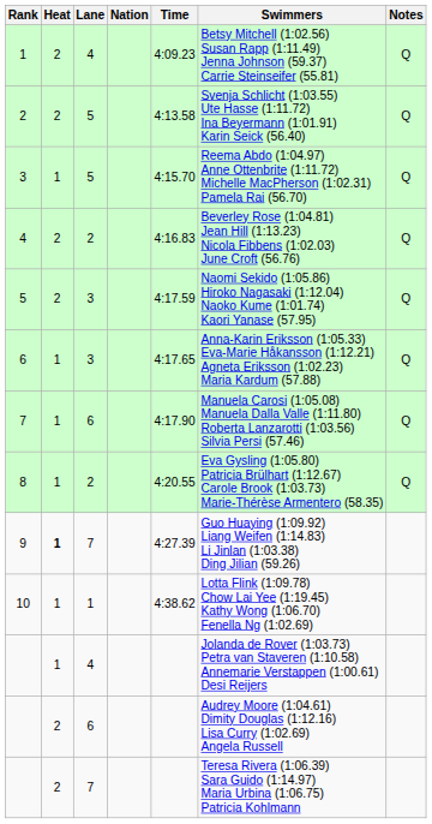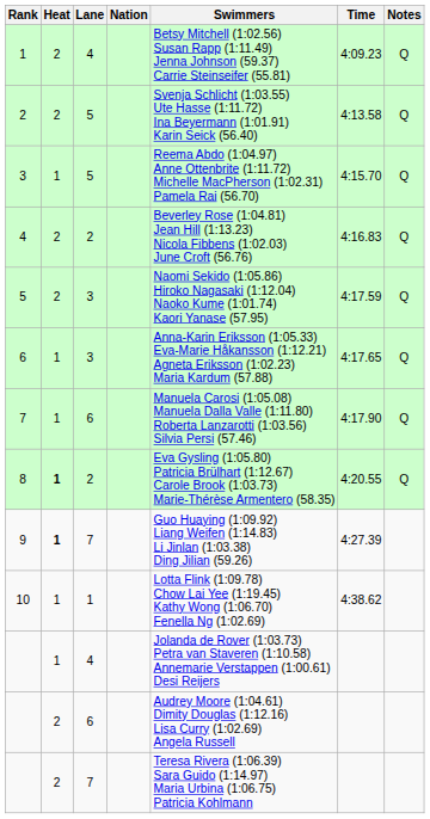 <table class="wikitable sortable" style="text-align:center">
 <tr>
 <th>Rank</th>
 <th>Heat</th>
 <th>Lane</th>
 <th>Nation</th>
+<th>Swimmers</th>
 <th>Time</th>
-<th>Swimmers</th>
 <th>Notes</th>
 </tr>
 <tr bgcolor=#cfc>
 <td>1</td>
 <td>2</td>
 <td>4</td>
 <td align=left></td>
+<td align=left><a href='#'>Betsy Mitchell</a> (1:02.56)<br><a href='#'>Susan Rapp</a> (1:11.49)<br><a href='#'>Jenna Johnson</a> (59.37)<br><a href='#'>Carrie Steinseifer</a> (55.81)</td>
 <td>4:09.23</td>
-<td align=left><a href='#'>Betsy Mitchell</a> (1:02.56)<br><a href='#'>Susan Rapp</a> (1:11.49)<br><a href='#'>Jenna Johnson</a> (59.37)<br><a href='#'>Carrie Steinseifer</a> (55.81)</td>
 <td>Q</td>
 </tr>
 <tr bgcolor=#cfc>
 <td>2</td>
 <td>2</td>
 <td>5</td>
 <td align=left></td>
+<td align=left><a href='#'>Svenja Schlicht</a> (1:03.55)<br><a href='#'>Ute Hasse</a> (1:11.72)<br><a href='#'>Ina Beyermann</a> (1:01.91)<br><a href='#'>Karin Seick</a> (56.40)</td>
 <td>4:13.58</td>
-<td align=left><a href='#'>Svenja Schlicht</a> (1:03.55)<br><a href='#'>Ute Hasse</a> (1:11.72)<br><a href='#'>Ina Beyermann</a> (1:01.91)<br><a href='#'>Karin Seick</a> (56.40)</td>
 <td>Q</td>
 </tr>
 <tr bgcolor=#cfc>
 <td>3</td>
 <td>1</td>
 <td>5</td>
 <td align=left></td>
+<td align=left><a href='#'>Reema Abdo</a> (1:04.97)<br><a href='#'>Anne Ottenbrite</a> (1:11.72)<br><a href='#'>Michelle MacPherson</a> (1:02.31)<br><a href='#'>Pamela Rai</a> (56.70)</td>
 <td>4:15.70</td>
-<td align=left><a href='#'>Reema Abdo</a> (1:04.97)<br><a href='#'>Anne Ottenbrite</a> (1:11.72)<br><a href='#'>Michelle MacPherson</a> (1:02.31)<br><a href='#'>Pamela Rai</a> (56.70)</td>
 <td>Q</td>
 </tr>
 <tr bgcolor=#cfc>
 <td>4</td>
 <td>2</td>
 <td>2</td>
 <td align=left></td>
+<td align=left><a href='#'>Beverley Rose</a> (1:04.81)<br><a href='#'>Jean Hill</a> (1:13.23)<br><a href='#'>Nicola Fibbens</a> (1:02.03)<br><a href='#'>June Croft</a> (56.76)</td>
 <td>4:16.83</td>
-<td align=left><a href='#'>Beverley Rose</a> (1:04.81)<br><a href='#'>Jean Hill</a> (1:13.23)<br><a href='#'>Nicola Fibbens</a> (1:02.03)<br><a href='#'>June Croft</a> (56.76)</td>
 <td>Q</td>
 </tr>
 <tr bgcolor=#cfc>
 <td>5</td>
 <td>2</td>
 <td>3</td>
 <td align=left></td>
+<td align=left><a href='#'>Naomi Sekido</a> (1:05.86)<br><a href='#'>Hiroko Nagasaki</a> (1:12.04)<br><a href='#'>Naoko Kume</a> (1:01.74)<br><a href='#'>Kaori Yanase</a> (57.95)</td>
 <td>4:17.59</td>
-<td align=left><a href='#'>Naomi Sekido</a> (1:05.86)<br><a href='#'>Hiroko Nagasaki</a> (1:12.04)<br><a href='#'>Naoko Kume</a> (1:01.74)<br><a href='#'>Kaori Yanase</a> (57.95)</td>
 <td>Q</td>
 </tr>
 <tr bgcolor=#cfc>
 <td>6</td>
 <td>1</td>
 <td>3</td>
 <td align=left></td>
+<td align=left><a href='#'>Anna-Karin Eriksson</a> (1:05.33)<br><a href='#'>Eva-Marie Håkansson</a> (1:12.21)<br><a href='#'>Agneta Eriksson</a> (1:02.23)<br><a href='#'>Maria Kardum</a> (57.88)</td>
 <td>4:17.65</td>
-<td align=left><a href='#'>Anna-Karin Eriksson</a> (1:05.33)<br><a href='#'>Eva-Marie Håkansson</a> (1:12.21)<br><a href='#'>Agneta Eriksson</a> (1:02.23)<br><a href='#'>Maria Kardum</a> (57.88)</td>
 <td>Q</td>
 </tr>
 <tr bgcolor=#cfc>
 <td>7</td>
 <td>1</td>
 <td>6</td>
 <td align=left></td>
+<td align=left><a href='#'>Manuela Carosi</a> (1:05.08)<br><a href='#'>Manuela Dalla Valle</a> (1:11.80)<br><a href='#'>Roberta Lanzarotti</a> (1:03.56)<br><a href='#'>Silvia Persi</a> (57.46)</td>
 <td>4:17.90</td>
-<td align=left><a href='#'>Manuela Carosi</a> (1:05.08)<br><a href='#'>Manuela Dalla Valle</a> (1:11.80)<br><a href='#'>Roberta Lanzarotti</a> (1:03.56)<br><a href='#'>Silvia Persi</a> (57.46)</td>
 <td>Q</td>
 </tr>
 <tr bgcolor=#cfc>
 <td>8</td>
-<td>1</td>
+<td><strong>1</strong></td>
 <td>2</td>
 <td align=left></td>
+<td align=left><a href='#'>Eva Gysling</a> (1:05.80)<br><a href='#'>Patricia Brülhart</a> (1:12.67)<br><a href='#'>Carole Brook</a> (1:03.73)<br><a href='#'>Marie-Thérèse Armentero</a> (58.35)</td>
 <td>4:20.55</td>
-<td align=left><a href='#'>Eva Gysling</a> (1:05.80)<br><a href='#'>Patricia Brülhart</a> (1:12.67)<br><a href='#'>Carole Brook</a> (1:03.73)<br><a href='#'>Marie-Thérèse Armentero</a> (58.35)</td>
 <td>Q</td>
 </tr>
 <tr>
 <td>9</td>
 <td><strong>1</strong></td>
 <td>7</td>
 <td align=left></td>
+<td align=left><a href='#'>Guo Huaying</a> (1:09.92)<br><a href='#'>Liang Weifen</a> (1:14.83)<br><a href='#'>Li Jinlan</a> (1:03.38)<br><a href='#'>Ding Jilian</a> (59.26)</td>
 <td>4:27.39</td>
-<td align=left><a href='#'>Guo Huaying</a> (1:09.92)<br><a href='#'>Liang Weifen</a> (1:14.83)<br><a href='#'>Li Jinlan</a> (1:03.38)<br><a href='#'>Ding Jilian</a> (59.26)</td>
 <td></td>
 </tr>
 <tr>
 <td>10</td>
 <td>1</td>
 <td>1</td>
 <td align=left></td>
+<td align=left><a href='#'>Lotta Flink</a> (1:09.78)<br><a href='#'>Chow Lai Yee</a> (1:19.45)<br><a href='#'>Kathy Wong</a> (1:06.70)<br><a href='#'>Fenella Ng</a> (1:02.69)</td>
 <td>4:38.62</td>
-<td align=left><a href='#'>Lotta Flink</a> (1:09.78)<br><a href='#'>Chow Lai Yee</a> (1:19.45)<br><a href='#'>Kathy Wong</a> (1:06.70)<br><a href='#'>Fenella Ng</a> (1:02.69)</td>
 <td></td>
 </tr>
 <tr>
 <td></td>
 <td>1</td>
 <td>4</td>
 <td align=left></td>
+<td align=left><a href='#'>Jolanda de Rover</a> (1:03.73)<br><a href='#'>Petra van Staveren</a> (1:10.58)<br><a href='#'>Annemarie Verstappen</a> (1:00.61)<br><a href='#'>Desi Reijers</a></td>
 <td></td>
-<td align=left><a href='#'>Jolanda de Rover</a> (1:03.73)<br><a href='#'>Petra van Staveren</a> (1:10.58)<br><a href='#'>Annemarie Verstappen</a> (1:00.61)<br><a href='#'>Desi Reijers</a></td>
 <td></td>
 </tr>
 <tr>
 <td></td>
 <td>2</td>
 <td>6</td>
 <td align=left></td>
+<td align=left><a href='#'>Audrey Moore</a> (1:04.61)<br><a href='#'>Dimity Douglas</a> (1:12.16)<br><a href='#'>Lisa Curry</a> (1:02.69)<br><a href='#'>Angela Russell</a></td>
 <td></td>
-<td align=left><a href='#'>Audrey Moore</a> (1:04.61)<br><a href='#'>Dimity Douglas</a> (1:12.16)<br><a href='#'>Lisa Curry</a> (1:02.69)<br><a href='#'>Angela Russell</a></td>
 <td></td>
 </tr>
 <tr>
 <td></td>
 <td>2</td>
 <td>7</td>
 <td align=left></td>
+<td align=left><a href='#'>Teresa Rivera</a> (1:06.39)<br><a href='#'>Sara Guido</a> (1:14.97)<br><a href='#'>Maria Urbina</a> (1:06.75)<br><a href='#'>Patricia Kohlmann</a></td>
 <td></td>
-<td align=left><a href='#'>Teresa Rivera</a> (1:06.39)<br><a href='#'>Sara Guido</a> (1:14.97)<br><a href='#'>Maria Urbina</a> (1:06.75)<br><a href='#'>Patricia Kohlmann</a></td>
 <td></td>
 </tr>
 </table>
